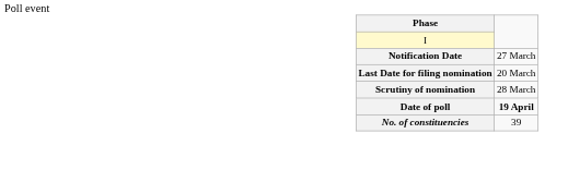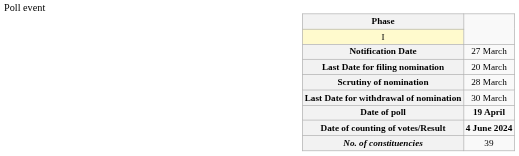 <table class="wikitable"style="text-align:center;margin:auto;font-size:90%;>
 <tr>
 <th rowspan="2">Poll event</th>
 <th>Phase</th>
 </tr>
 <tr>
 <td bgcolor="#FFFACD">I</td>
 </tr>
 <tr>
 <th>Notification Date</th>
 <td>27 March</td>
 </tr>
 <tr>
 <th>Last Date for filing nomination</th>
 <td>20 March</td>
 </tr>
 <tr>
 <th>Scrutiny of nomination</th>
 <td>28 March</td>
 </tr>
 <tr>
+<th>Last Date for withdrawal of nomination</th>
+<td>30 March</td>
+</tr>
+<tr>
 <th>Date of poll</th>
 <td><strong>19 April</strong></td>
+</tr>
+<tr>
+<th>Date of counting of votes/Result</th>
+<td><strong>4 June 2024</strong></td>
 </tr>
 <tr>
 <th><strong><em>No. of constituencies</em></strong></th>
 <td>39</td>
 </tr>
 </table>
